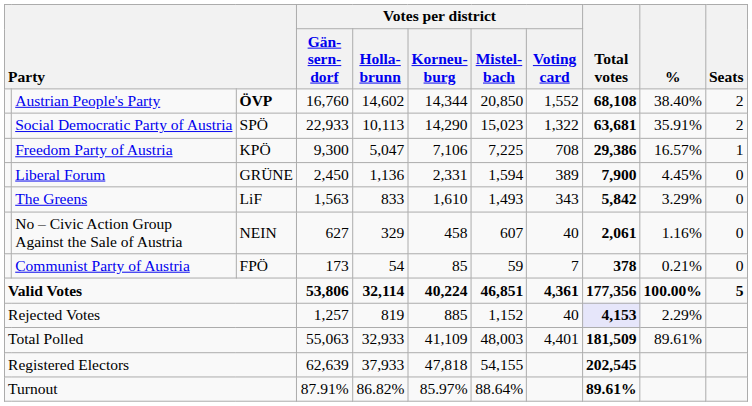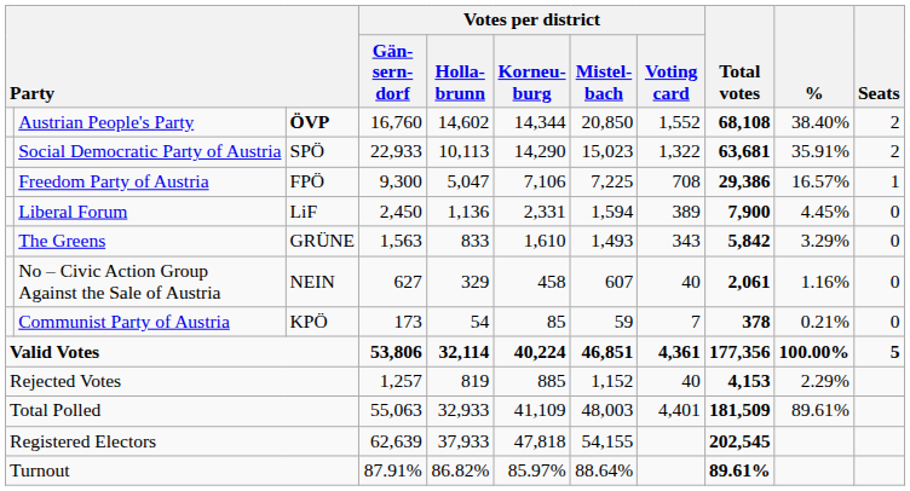 <table class="wikitable" border="1" style="text-align:right;">
 <tr>
 <th style="text-align:left;" valign=bottom rowspan=2 colspan=3>Party</th>
 <th colspan=5>Votes per district</th>
 <th align=center valign=bottom rowspan=2 width="50">Total<br>votes</th>
 <th align=center valign=bottom rowspan=2 width="50">%</th>
 <th align=center valign=bottom rowspan=2>Seats</th>
 </tr>
 <tr>
 <th align=center valign=bottom width="50"><a href='#'>Gän-<br>sern-<br>dorf</a></th>
 <th align=center valign=bottom width="50"><a href='#'>Holla-<br>brunn</a></th>
 <th align=center valign=bottom width="50"><a href='#'>Korneu-<br>burg</a></th>
 <th align=center valign=bottom width="50"><a href='#'>Mistel-<br>bach</a></th>
 <th align=center valign=bottom width="50"><a href='#'>Voting<br>card</a></th>
 </tr>
 <tr>
 <td></td>
 <td align=left><a href='#'>Austrian People's Party</a></td>
 <td align=left><strong>ÖVP</strong></td>
 <td>16,760</td>
 <td>14,602</td>
 <td>14,344</td>
 <td>20,850</td>
 <td>1,552</td>
 <td><strong>68,108</strong></td>
 <td>38.40%</td>
 <td>2</td>
 </tr>
 <tr>
 <td></td>
 <td align=left style="white-space: nowrap;"><a href='#'>Social Democratic Party of Austria</a></td>
 <td align=left>SPÖ</td>
 <td>22,933</td>
 <td>10,113</td>
 <td>14,290</td>
 <td>15,023</td>
 <td>1,322</td>
 <td><strong>63,681</strong></td>
 <td>35.91%</td>
 <td>2</td>
 </tr>
 <tr>
 <td></td>
 <td align=left><a href='#'>Freedom Party of Austria</a></td>
-<td align=left>KPÖ</td>
+<td align=left>FPÖ</td>
 <td>9,300</td>
 <td>5,047</td>
 <td>7,106</td>
 <td>7,225</td>
 <td>708</td>
 <td><strong>29,386</strong></td>
 <td>16.57%</td>
 <td>1</td>
 </tr>
 <tr>
 <td></td>
 <td align=left><a href='#'>Liberal Forum</a></td>
-<td align=left>GRÜNE</td>
+<td align=left>LiF</td>
 <td>2,450</td>
 <td>1,136</td>
 <td>2,331</td>
 <td>1,594</td>
 <td>389</td>
 <td><strong>7,900</strong></td>
 <td>4.45%</td>
 <td>0</td>
 </tr>
 <tr>
 <td></td>
 <td align=left><a href='#'>The Greens</a></td>
-<td align=left>LiF</td>
+<td align=left>GRÜNE</td>
 <td>1,563</td>
 <td>833</td>
 <td>1,610</td>
 <td>1,493</td>
 <td>343</td>
 <td><strong>5,842</strong></td>
 <td>3.29%</td>
 <td>0</td>
 </tr>
 <tr>
 <td></td>
 <td align=left>No – Civic Action Group<br>Against the Sale of Austria</td>
 <td align=left>NEIN</td>
 <td>627</td>
 <td>329</td>
 <td>458</td>
 <td>607</td>
 <td>40</td>
 <td><strong>2,061</strong></td>
 <td>1.16%</td>
 <td>0</td>
 </tr>
 <tr>
 <td></td>
 <td align=left><a href='#'>Communist Party of Austria</a></td>
-<td align=left>FPÖ</td>
+<td align=left>KPÖ</td>
 <td>173</td>
 <td>54</td>
 <td>85</td>
 <td>59</td>
 <td>7</td>
 <td><strong>378</strong></td>
 <td>0.21%</td>
 <td>0</td>
 </tr>
 <tr style="font-weight:bold">
 <td align=left colspan=3>Valid Votes</td>
 <td>53,806</td>
 <td>32,114</td>
 <td>40,224</td>
 <td>46,851</td>
 <td>4,361</td>
 <td>177,356</td>
 <td>100.00%</td>
 <td>5</td>
 </tr>
 <tr>
 <td align=left colspan=3>Rejected Votes</td>
 <td>1,257</td>
 <td>819</td>
 <td>885</td>
 <td>1,152</td>
 <td>40</td>
-<td style="background: lavender;"><strong>4,153</strong></td>
+<td><strong>4,153</strong></td>
 <td>2.29%</td>
 <td></td>
 </tr>
 <tr>
 <td align=left colspan=3>Total Polled</td>
 <td>55,063</td>
 <td>32,933</td>
 <td>41,109</td>
 <td>48,003</td>
 <td>4,401</td>
 <td><strong>181,509</strong></td>
 <td>89.61%</td>
 <td></td>
 </tr>
 <tr>
 <td align=left colspan=3>Registered Electors</td>
 <td>62,639</td>
 <td>37,933</td>
 <td>47,818</td>
 <td>54,155</td>
 <td></td>
 <td><strong>202,545</strong></td>
 <td></td>
 <td></td>
 </tr>
 <tr>
 <td align=left colspan=3>Turnout</td>
 <td>87.91%</td>
 <td>86.82%</td>
 <td>85.97%</td>
 <td>88.64%</td>
 <td></td>
 <td><strong>89.61%</strong></td>
 <td></td>
 <td></td>
 </tr>
 </table>
